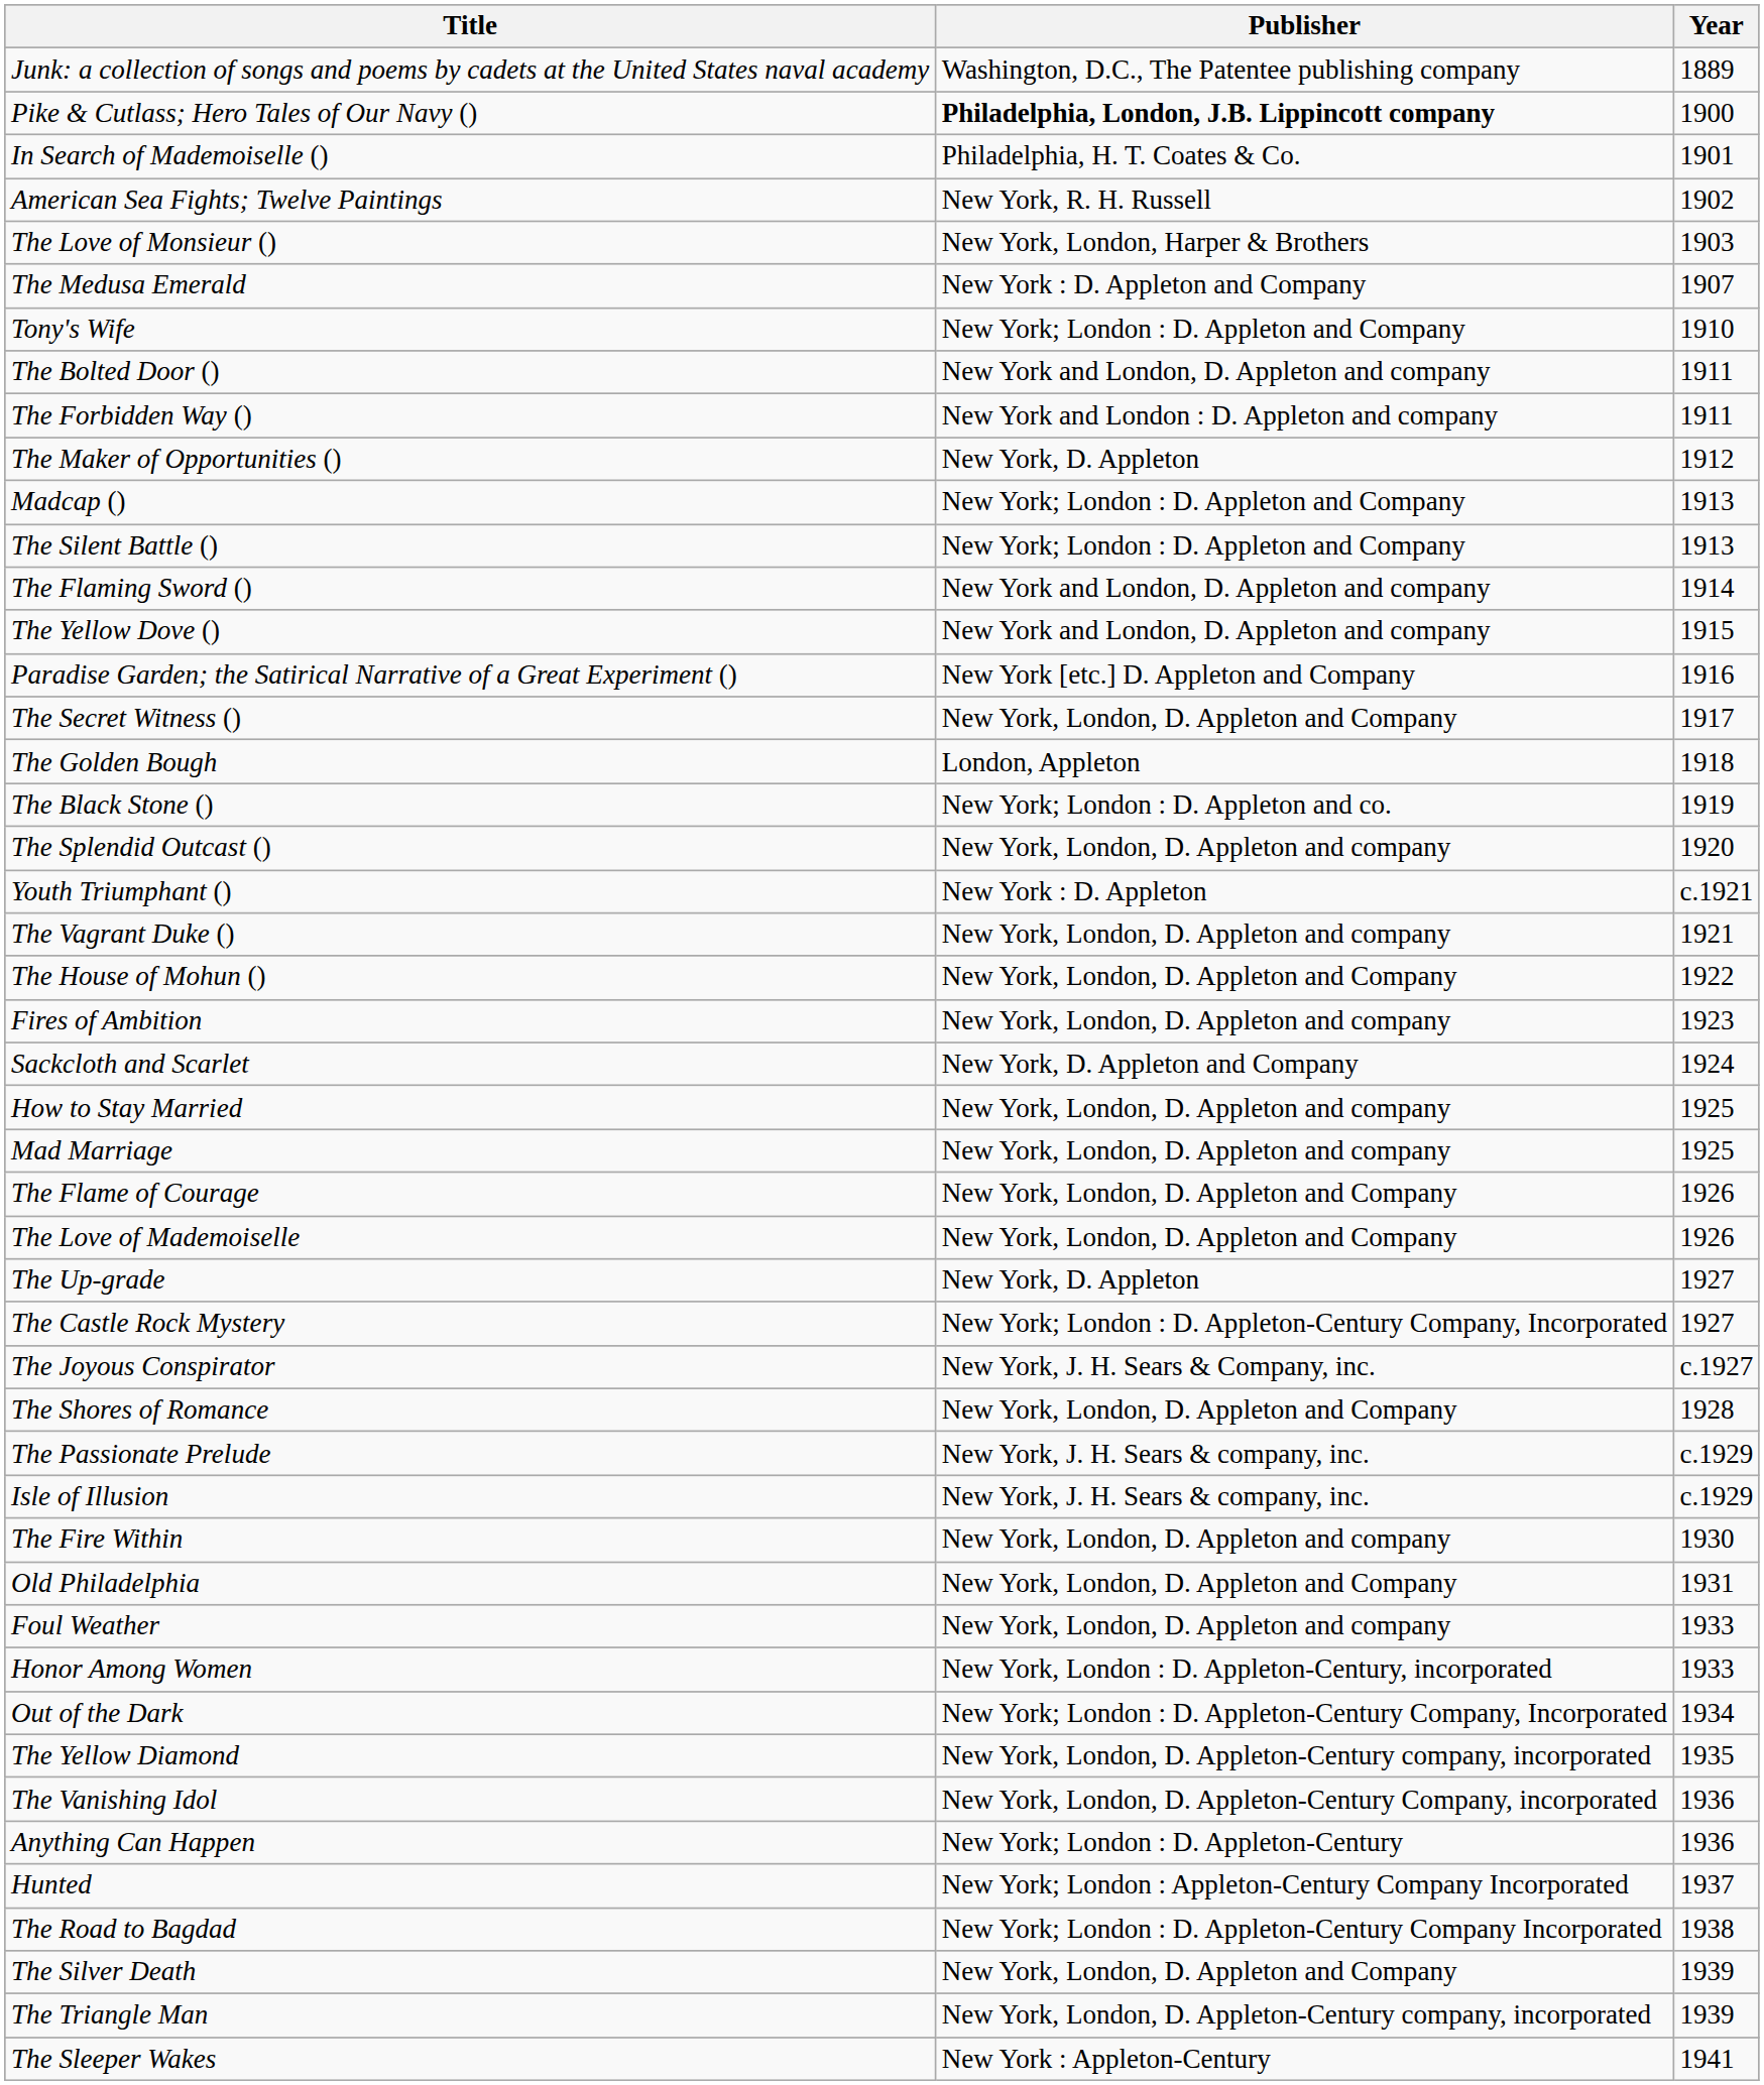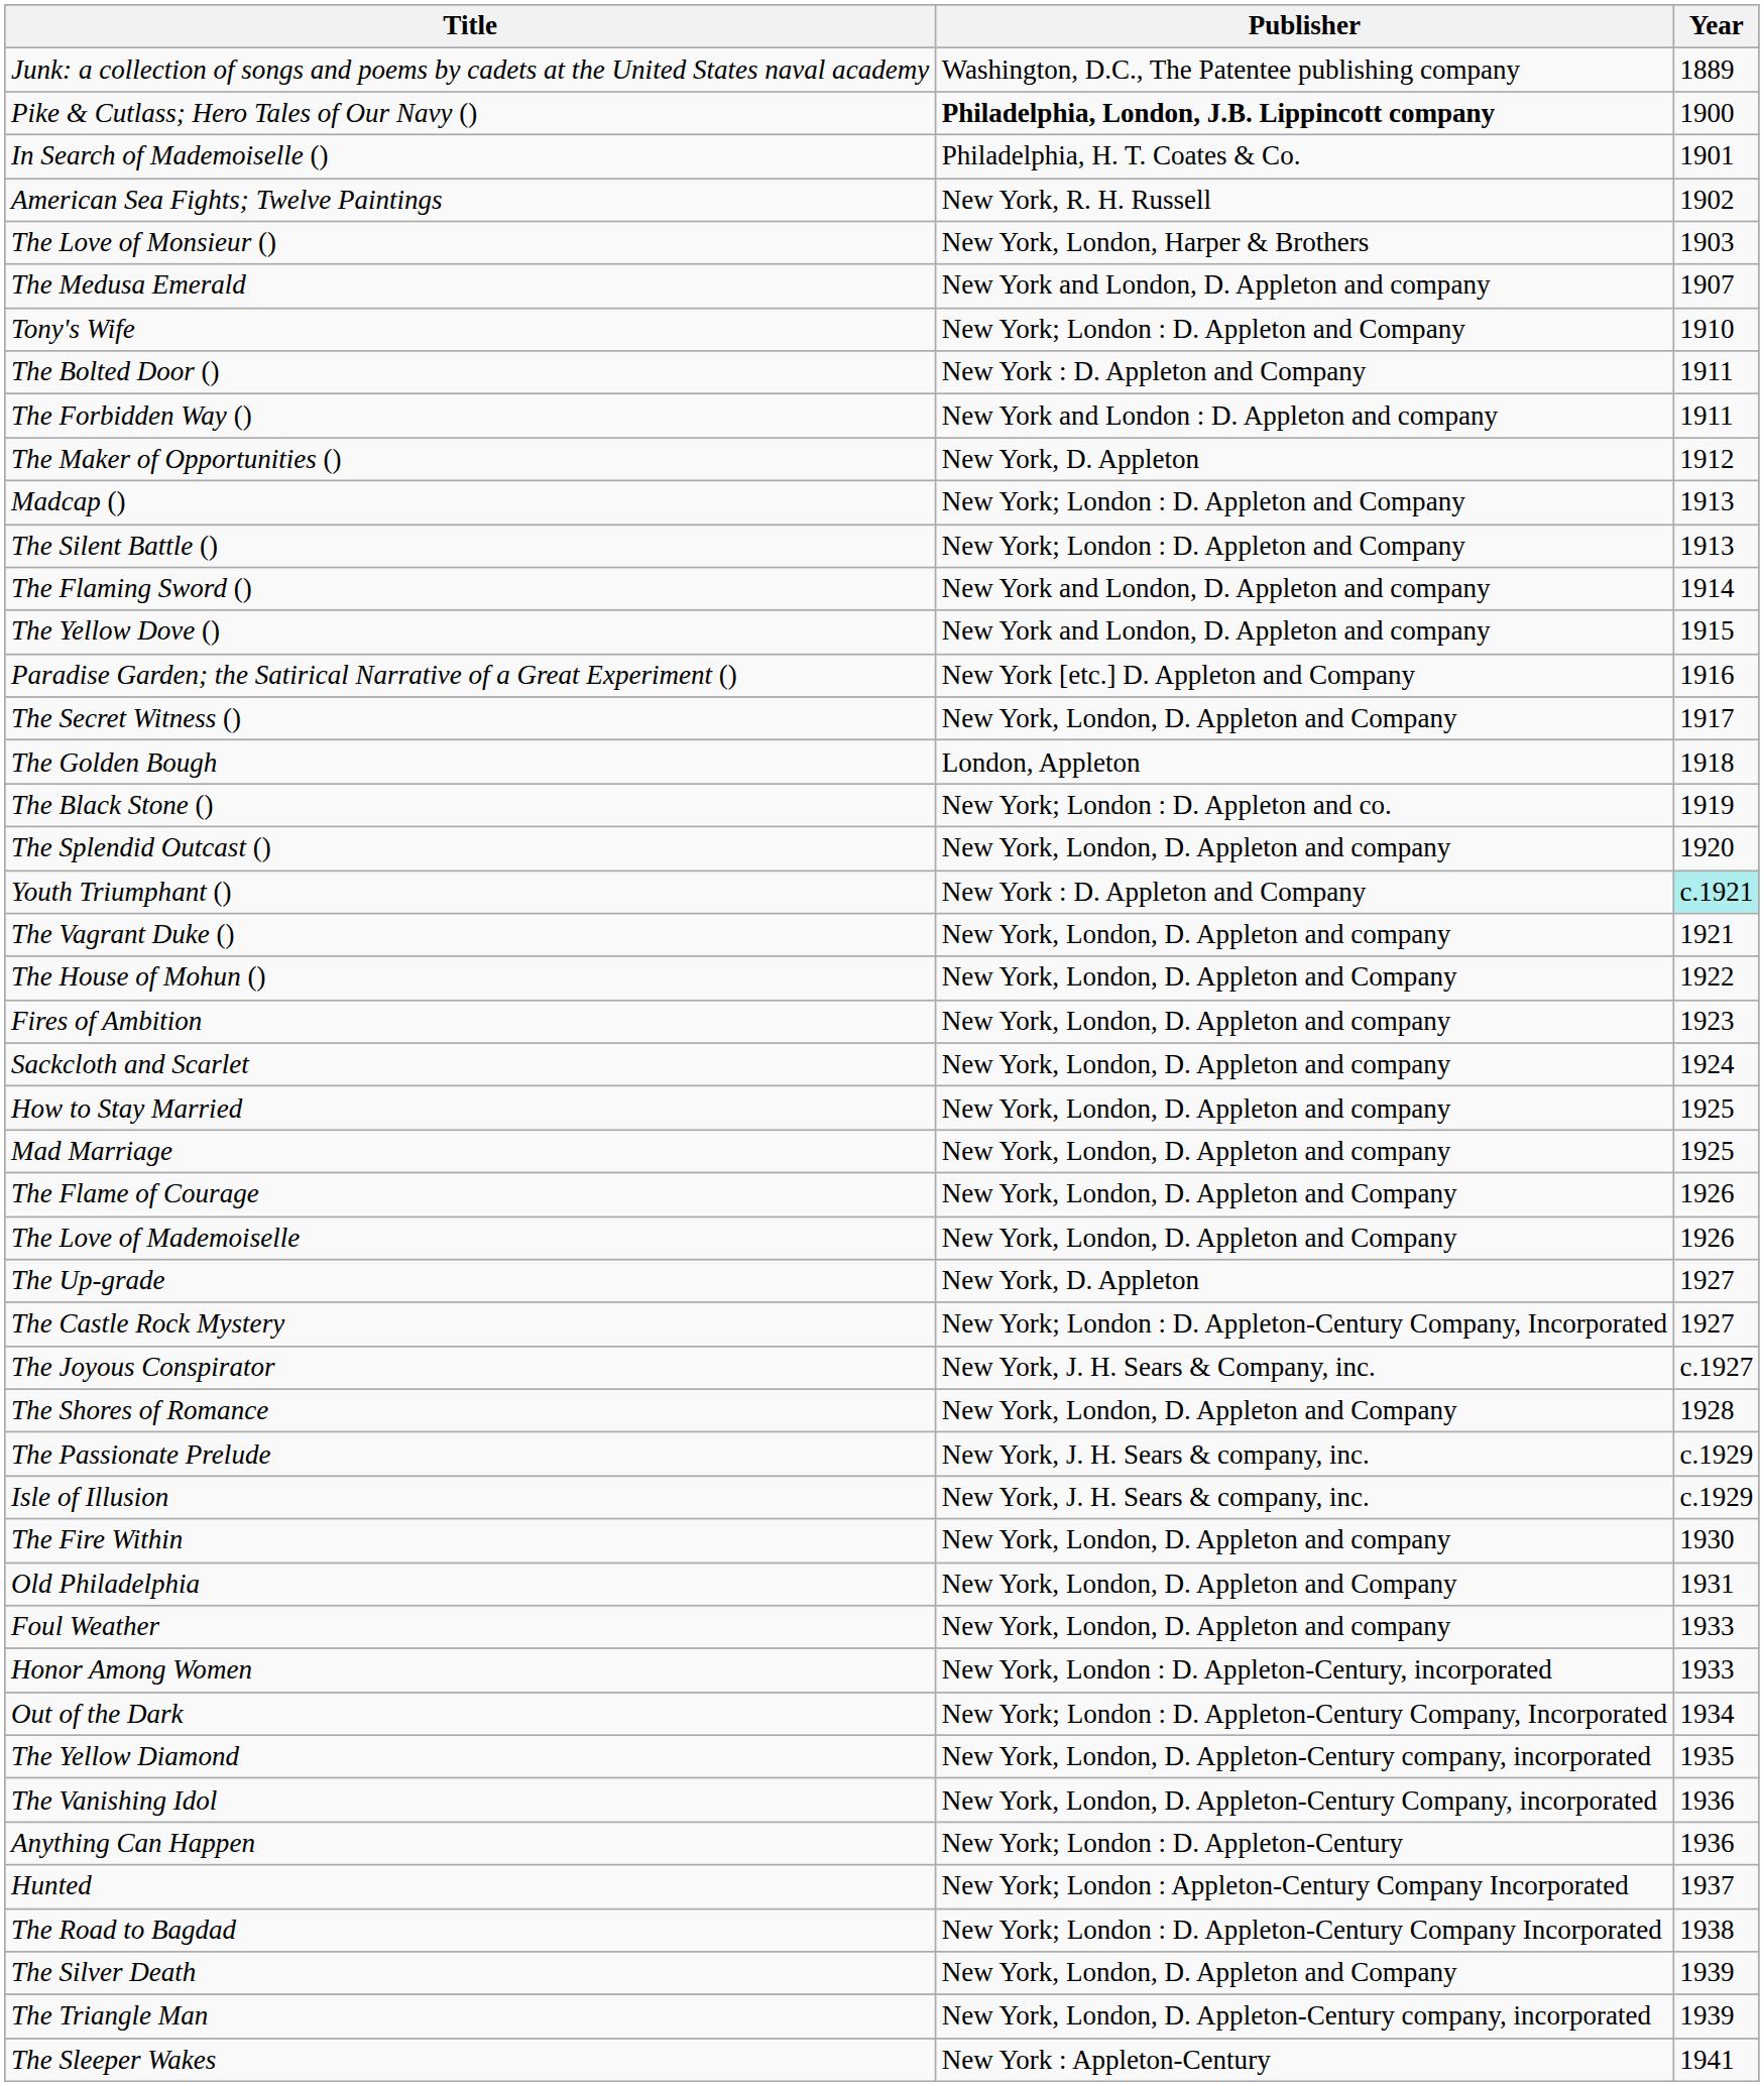 <table class="wikitable">
 <tr>
 <th>Title</th>
 <th>Publisher</th>
 <th>Year</th>
 </tr>
 <tr>
 <td><em>Junk: a collection of songs and poems by cadets at the United States naval academy</em></td>
 <td>Washington, D.C., The Patentee publishing company</td>
 <td>1889</td>
 </tr>
 <tr>
 <td><em>Pike & Cutlass; Hero Tales of Our Navy</em> ()</td>
 <td><strong>Philadelphia, London, J.B. Lippincott company</strong></td>
 <td>1900</td>
 </tr>
 <tr>
 <td><em>In Search of Mademoiselle</em> ()</td>
 <td>Philadelphia, H. T. Coates & Co.</td>
 <td>1901</td>
 </tr>
 <tr>
 <td><em>American Sea Fights; Twelve Paintings</em></td>
 <td>New York, R. H. Russell</td>
 <td>1902</td>
 </tr>
 <tr>
 <td><em>The Love of Monsieur</em> ()</td>
 <td>New York, London, Harper & Brothers</td>
 <td>1903</td>
 </tr>
 <tr>
 <td><em>The Medusa Emerald</em></td>
-<td>New York : D. Appleton and Company</td>
+<td>New York and London, D. Appleton and company</td>
 <td>1907</td>
 </tr>
 <tr>
 <td><em>Tony's Wife</em></td>
 <td>New York; London : D. Appleton and Company</td>
 <td>1910</td>
 </tr>
 <tr>
 <td><em>The Bolted Door</em> ()</td>
-<td>New York and London, D. Appleton and company</td>
+<td>New York : D. Appleton and Company</td>
 <td>1911</td>
 </tr>
 <tr>
 <td><em>The Forbidden Way</em> ()</td>
 <td>New York and London : D. Appleton and company</td>
 <td>1911</td>
 </tr>
 <tr>
 <td><em>The Maker of Opportunities</em> ()</td>
 <td>New York, D. Appleton</td>
 <td>1912</td>
 </tr>
 <tr>
 <td><em>Madcap</em> ()</td>
 <td>New York; London : D. Appleton and Company</td>
 <td>1913</td>
 </tr>
 <tr>
 <td><em>The Silent Battle</em> ()</td>
 <td>New York; London : D. Appleton and Company</td>
 <td>1913</td>
 </tr>
 <tr>
 <td><em>The Flaming Sword</em> ()</td>
 <td>New York and London, D. Appleton and company</td>
 <td>1914</td>
 </tr>
 <tr>
 <td><em>The Yellow Dove</em> ()</td>
 <td>New York and London, D. Appleton and company</td>
 <td>1915</td>
 </tr>
 <tr>
 <td><em>Paradise Garden; the Satirical Narrative of a Great Experiment</em> ()</td>
 <td>New York [etc.] D. Appleton and Company</td>
 <td>1916</td>
 </tr>
 <tr>
 <td><em>The Secret Witness</em> ()</td>
 <td>New York, London, D. Appleton and Company</td>
 <td>1917</td>
 </tr>
 <tr>
 <td><em>The Golden Bough</em></td>
 <td>London, Appleton</td>
 <td>1918</td>
 </tr>
 <tr>
 <td><em>The Black Stone</em> ()</td>
 <td>New York; London : D. Appleton and co.</td>
 <td>1919</td>
 </tr>
 <tr>
 <td><em>The Splendid Outcast</em> ()</td>
 <td>New York, London, D. Appleton and company</td>
 <td>1920</td>
 </tr>
 <tr>
 <td><em>Youth Triumphant</em> ()</td>
-<td>New York : D. Appleton</td>
-<td>c.1921</td>
+<td>New York : D. Appleton and Company</td>
+<td style="background: paleturquoise;">c.1921</td>
 </tr>
 <tr>
 <td><em>The Vagrant Duke</em> ()</td>
 <td>New York, London, D. Appleton and company</td>
 <td>1921</td>
 </tr>
 <tr>
 <td><em>The House of Mohun</em> ()</td>
 <td>New York, London, D. Appleton and Company</td>
 <td>1922</td>
 </tr>
 <tr>
 <td><em>Fires of Ambition</em></td>
 <td>New York, London, D. Appleton and company</td>
 <td>1923</td>
 </tr>
 <tr>
 <td><em>Sackcloth and Scarlet</em></td>
-<td>New York, D. Appleton and Company</td>
+<td>New York, London, D. Appleton and company</td>
 <td>1924</td>
 </tr>
 <tr>
 <td><em>How to Stay Married</em></td>
 <td>New York, London, D. Appleton and company</td>
 <td>1925</td>
 </tr>
 <tr>
 <td><em>Mad Marriage</em></td>
 <td>New York, London, D. Appleton and company</td>
 <td>1925</td>
 </tr>
 <tr>
 <td><em>The Flame of Courage</em></td>
 <td>New York, London, D. Appleton and Company</td>
 <td>1926</td>
 </tr>
 <tr>
 <td><em>The Love of Mademoiselle</em></td>
 <td>New York, London, D. Appleton and Company</td>
 <td>1926</td>
 </tr>
 <tr>
 <td><em>The Up-grade</em></td>
 <td>New York, D. Appleton</td>
 <td>1927</td>
 </tr>
 <tr>
 <td><em>The Castle Rock Mystery</em></td>
 <td>New York; London : D. Appleton-Century Company, Incorporated</td>
 <td>1927</td>
 </tr>
 <tr>
 <td><em>The Joyous Conspirator</em></td>
 <td>New York, J. H. Sears & Company, inc.</td>
 <td>c.1927</td>
 </tr>
 <tr>
 <td><em>The Shores of Romance</em></td>
 <td>New York, London, D. Appleton and Company</td>
 <td>1928</td>
 </tr>
 <tr>
 <td><em>The Passionate Prelude</em></td>
 <td>New York, J. H. Sears & company, inc.</td>
 <td>c.1929</td>
 </tr>
 <tr>
 <td><em>Isle of Illusion</em></td>
 <td>New York, J. H. Sears & company, inc.</td>
 <td>c.1929</td>
 </tr>
 <tr>
 <td><em>The Fire Within</em></td>
 <td>New York, London, D. Appleton and company</td>
 <td>1930</td>
 </tr>
 <tr>
 <td><em>Old Philadelphia</em></td>
 <td>New York, London, D. Appleton and Company</td>
 <td>1931</td>
 </tr>
 <tr>
 <td><em>Foul Weather</em></td>
 <td>New York, London, D. Appleton and company</td>
 <td>1933</td>
 </tr>
 <tr>
 <td><em>Honor Among Women</em></td>
 <td>New York, London : D. Appleton-Century, incorporated</td>
 <td>1933</td>
 </tr>
 <tr>
 <td><em>Out of the Dark</em></td>
 <td>New York; London : D. Appleton-Century Company, Incorporated</td>
 <td>1934</td>
 </tr>
 <tr>
 <td><em>The Yellow Diamond</em></td>
 <td>New York, London, D. Appleton-Century company, incorporated</td>
 <td>1935</td>
 </tr>
 <tr>
 <td><em>The Vanishing Idol</em></td>
 <td>New York, London, D. Appleton-Century Company, incorporated</td>
 <td>1936</td>
 </tr>
 <tr>
 <td><em>Anything Can Happen</em></td>
 <td>New York; London : D. Appleton-Century</td>
 <td>1936</td>
 </tr>
 <tr>
 <td><em>Hunted</em></td>
 <td>New York; London : Appleton-Century Company Incorporated</td>
 <td>1937</td>
 </tr>
 <tr>
 <td><em>The Road to Bagdad</em></td>
 <td>New York; London : D. Appleton-Century Company Incorporated</td>
 <td>1938</td>
 </tr>
 <tr>
 <td><em>The Silver Death</em></td>
 <td>New York, London, D. Appleton and Company</td>
 <td>1939</td>
 </tr>
 <tr>
 <td><em>The Triangle Man</em></td>
 <td>New York, London, D. Appleton-Century company, incorporated</td>
 <td>1939</td>
 </tr>
 <tr>
 <td><em>The Sleeper Wakes</em></td>
 <td>New York : Appleton-Century</td>
 <td>1941</td>
 </tr>
 </table>
